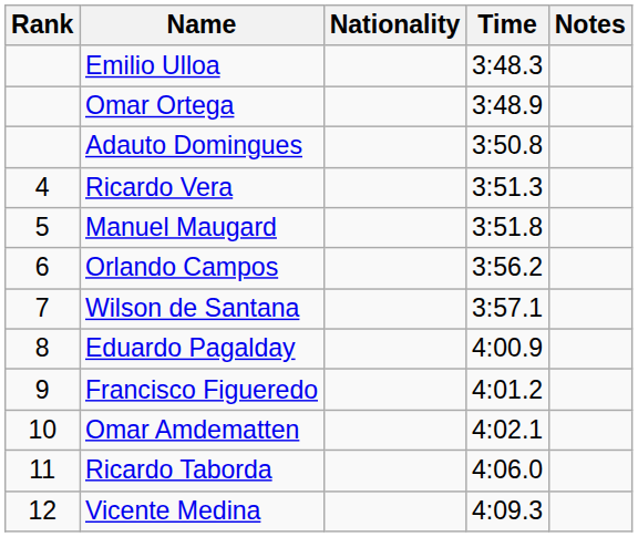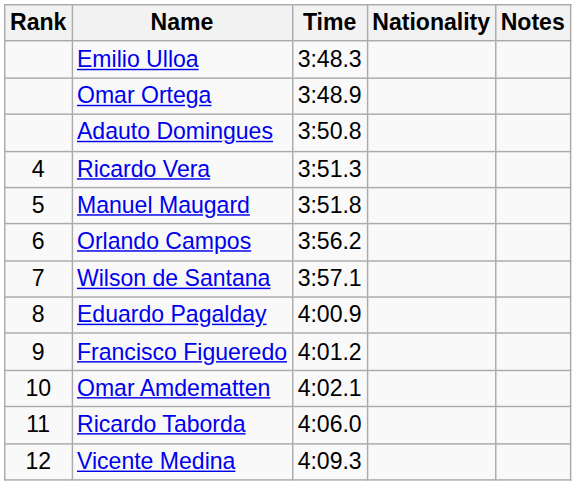 <table class="wikitable sortable" style="text-align:center">
 <tr>
 <th>Rank</th>
 <th>Name</th>
+<th>Time</th>
 <th>Nationality</th>
-<th>Time</th>
 <th>Notes</th>
 </tr>
 <tr>
 <td></td>
 <td align=left><a href='#'>Emilio Ulloa</a></td>
+<td>3:48.3</td>
 <td align=left></td>
-<td>3:48.3</td>
 <td></td>
 </tr>
 <tr>
 <td></td>
 <td align=left><a href='#'>Omar Ortega</a></td>
+<td>3:48.9</td>
 <td align=left></td>
-<td>3:48.9</td>
 <td></td>
 </tr>
 <tr>
 <td></td>
 <td align=left><a href='#'>Adauto Domingues</a></td>
+<td>3:50.8</td>
 <td align=left></td>
-<td>3:50.8</td>
 <td></td>
 </tr>
 <tr>
 <td>4</td>
 <td align=left><a href='#'>Ricardo Vera</a></td>
+<td>3:51.3</td>
 <td align=left></td>
-<td>3:51.3</td>
 <td></td>
 </tr>
 <tr>
 <td>5</td>
 <td align=left><a href='#'>Manuel Maugard</a></td>
+<td>3:51.8</td>
 <td align=left></td>
-<td>3:51.8</td>
 <td></td>
 </tr>
 <tr>
 <td>6</td>
 <td align=left><a href='#'>Orlando Campos</a></td>
+<td>3:56.2</td>
 <td align=left></td>
-<td>3:56.2</td>
 <td></td>
 </tr>
 <tr>
 <td>7</td>
 <td align=left><a href='#'>Wilson de Santana</a></td>
+<td>3:57.1</td>
 <td align=left></td>
-<td>3:57.1</td>
 <td></td>
 </tr>
 <tr>
 <td>8</td>
 <td align=left><a href='#'>Eduardo Pagalday</a></td>
+<td>4:00.9</td>
 <td align=left></td>
-<td>4:00.9</td>
 <td></td>
 </tr>
 <tr>
 <td>9</td>
 <td align=left><a href='#'>Francisco Figueredo</a></td>
+<td>4:01.2</td>
 <td align=left></td>
-<td>4:01.2</td>
 <td></td>
 </tr>
 <tr>
 <td>10</td>
 <td align=left><a href='#'>Omar Amdematten</a></td>
+<td>4:02.1</td>
 <td align=left></td>
-<td>4:02.1</td>
 <td></td>
 </tr>
 <tr>
 <td>11</td>
 <td align=left><a href='#'>Ricardo Taborda</a></td>
+<td>4:06.0</td>
 <td align=left></td>
-<td>4:06.0</td>
 <td></td>
 </tr>
 <tr>
 <td>12</td>
 <td align=left><a href='#'>Vicente Medina</a></td>
+<td>4:09.3</td>
 <td align=left></td>
-<td>4:09.3</td>
 <td></td>
 </tr>
 </table>
